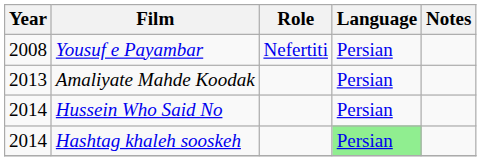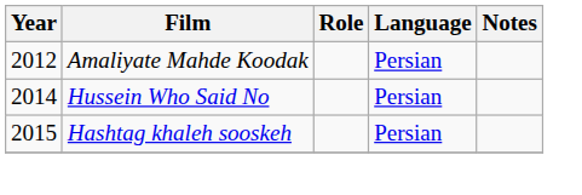 <table class="wikitable sortable">
 <tr>
 <th>Year</th>
 <th>Film</th>
 <th>Role</th>
 <th>Language</th>
 <th class="unsortable">Notes</th>
 </tr>
 <tr>
-<td>2008</td>
-<td><em><a href='#'>Yousuf e Payambar</a></em></td>
-<td><a href='#'>Nefertiti</a></td>
-<td><a href='#'>Persian</a></td>
-<td></td>
-</tr>
-<tr>
-<td>2013</td>
+<td>2012</td>
 <td><em>Amaliyate Mahde Koodak</em></td>
 <td></td>
 <td><a href='#'>Persian</a></td>
 <td></td>
 </tr>
 <tr>
 <td>2014</td>
 <td><em><a href='#'>Hussein Who Said No</a></em></td>
 <td></td>
 <td><a href='#'>Persian</a></td>
 <td></td>
 </tr>
 <tr>
-<td>2014</td>
+<td>2015</td>
 <td><em><a href='#'>Hashtag khaleh sooskeh</a></em></td>
 <td></td>
-<td style="background: lightgreen;"><a href='#'>Persian</a></td>
+<td><a href='#'>Persian</a></td>
 <td></td>
 </tr>
 <tr>
 </tr>
 </table>
